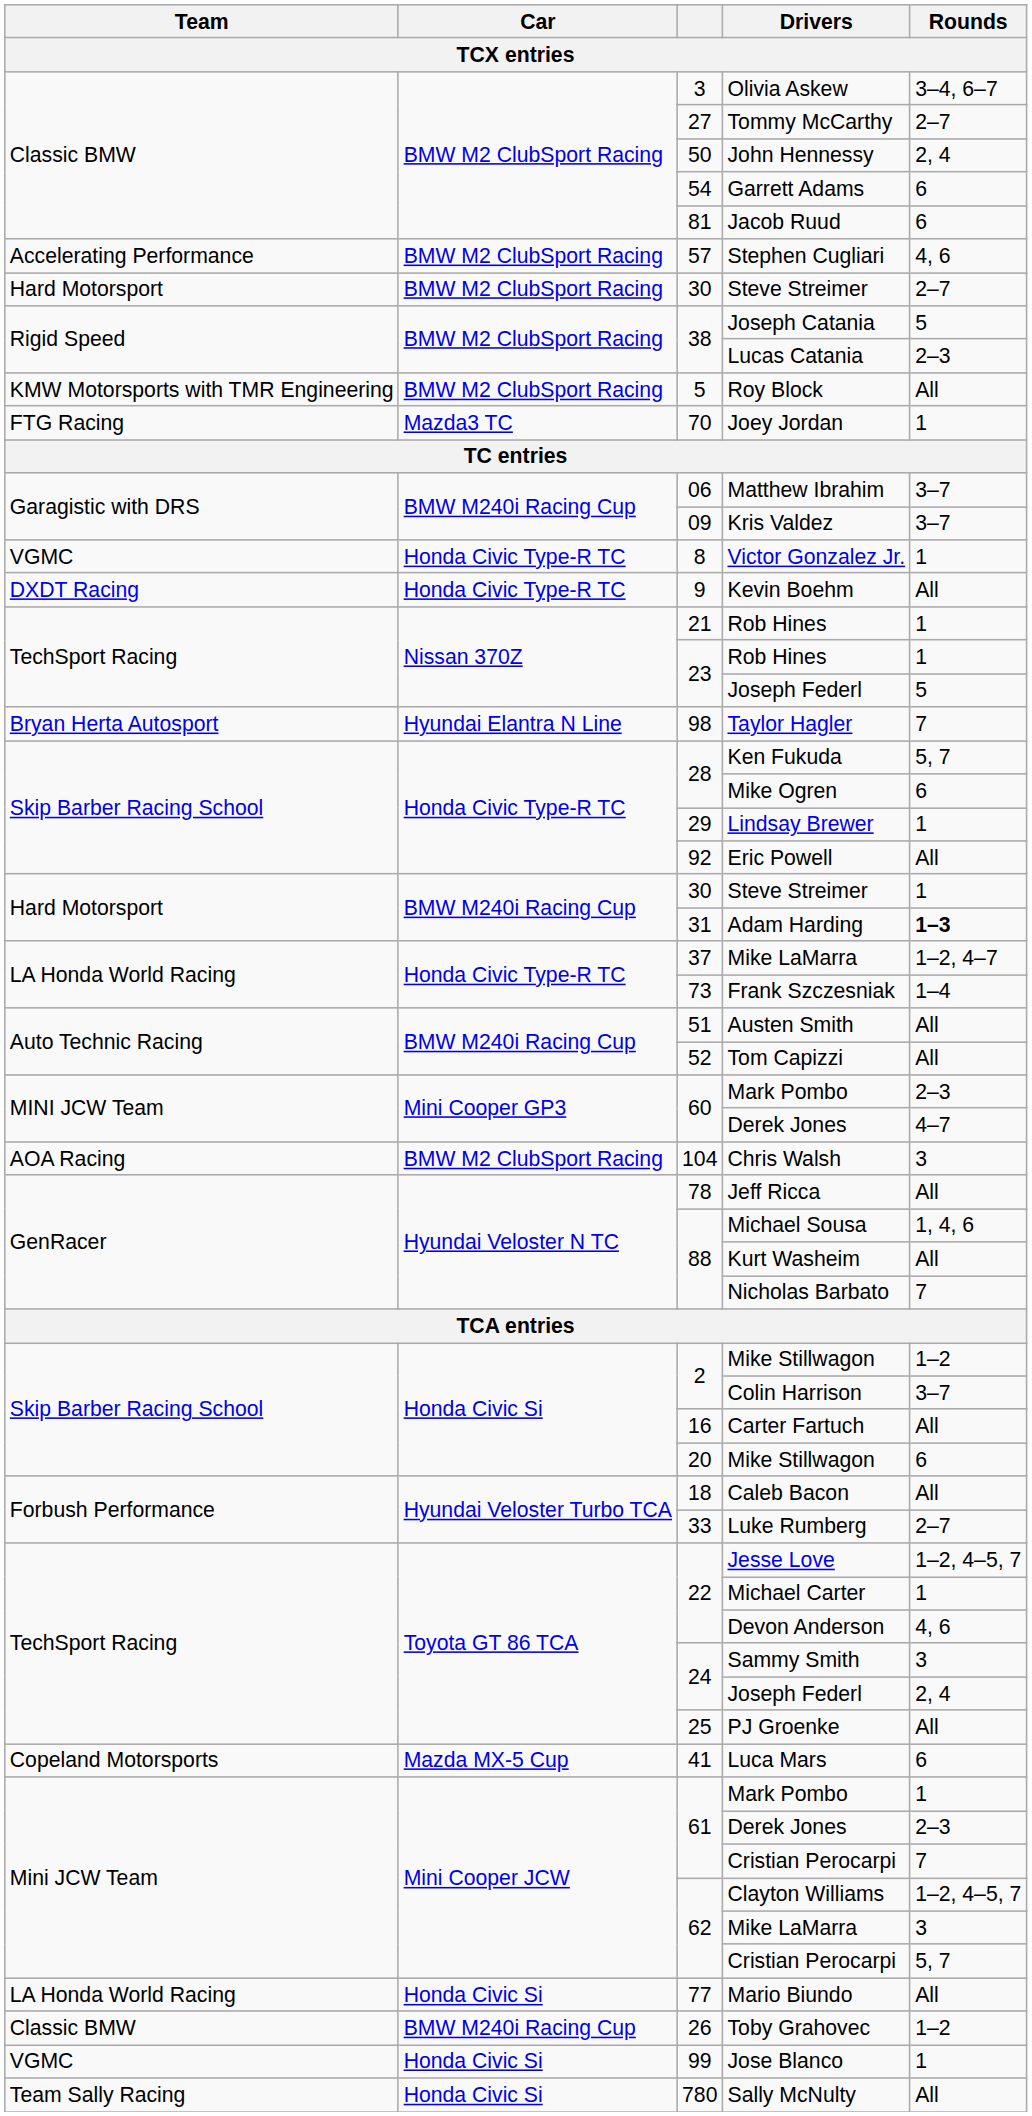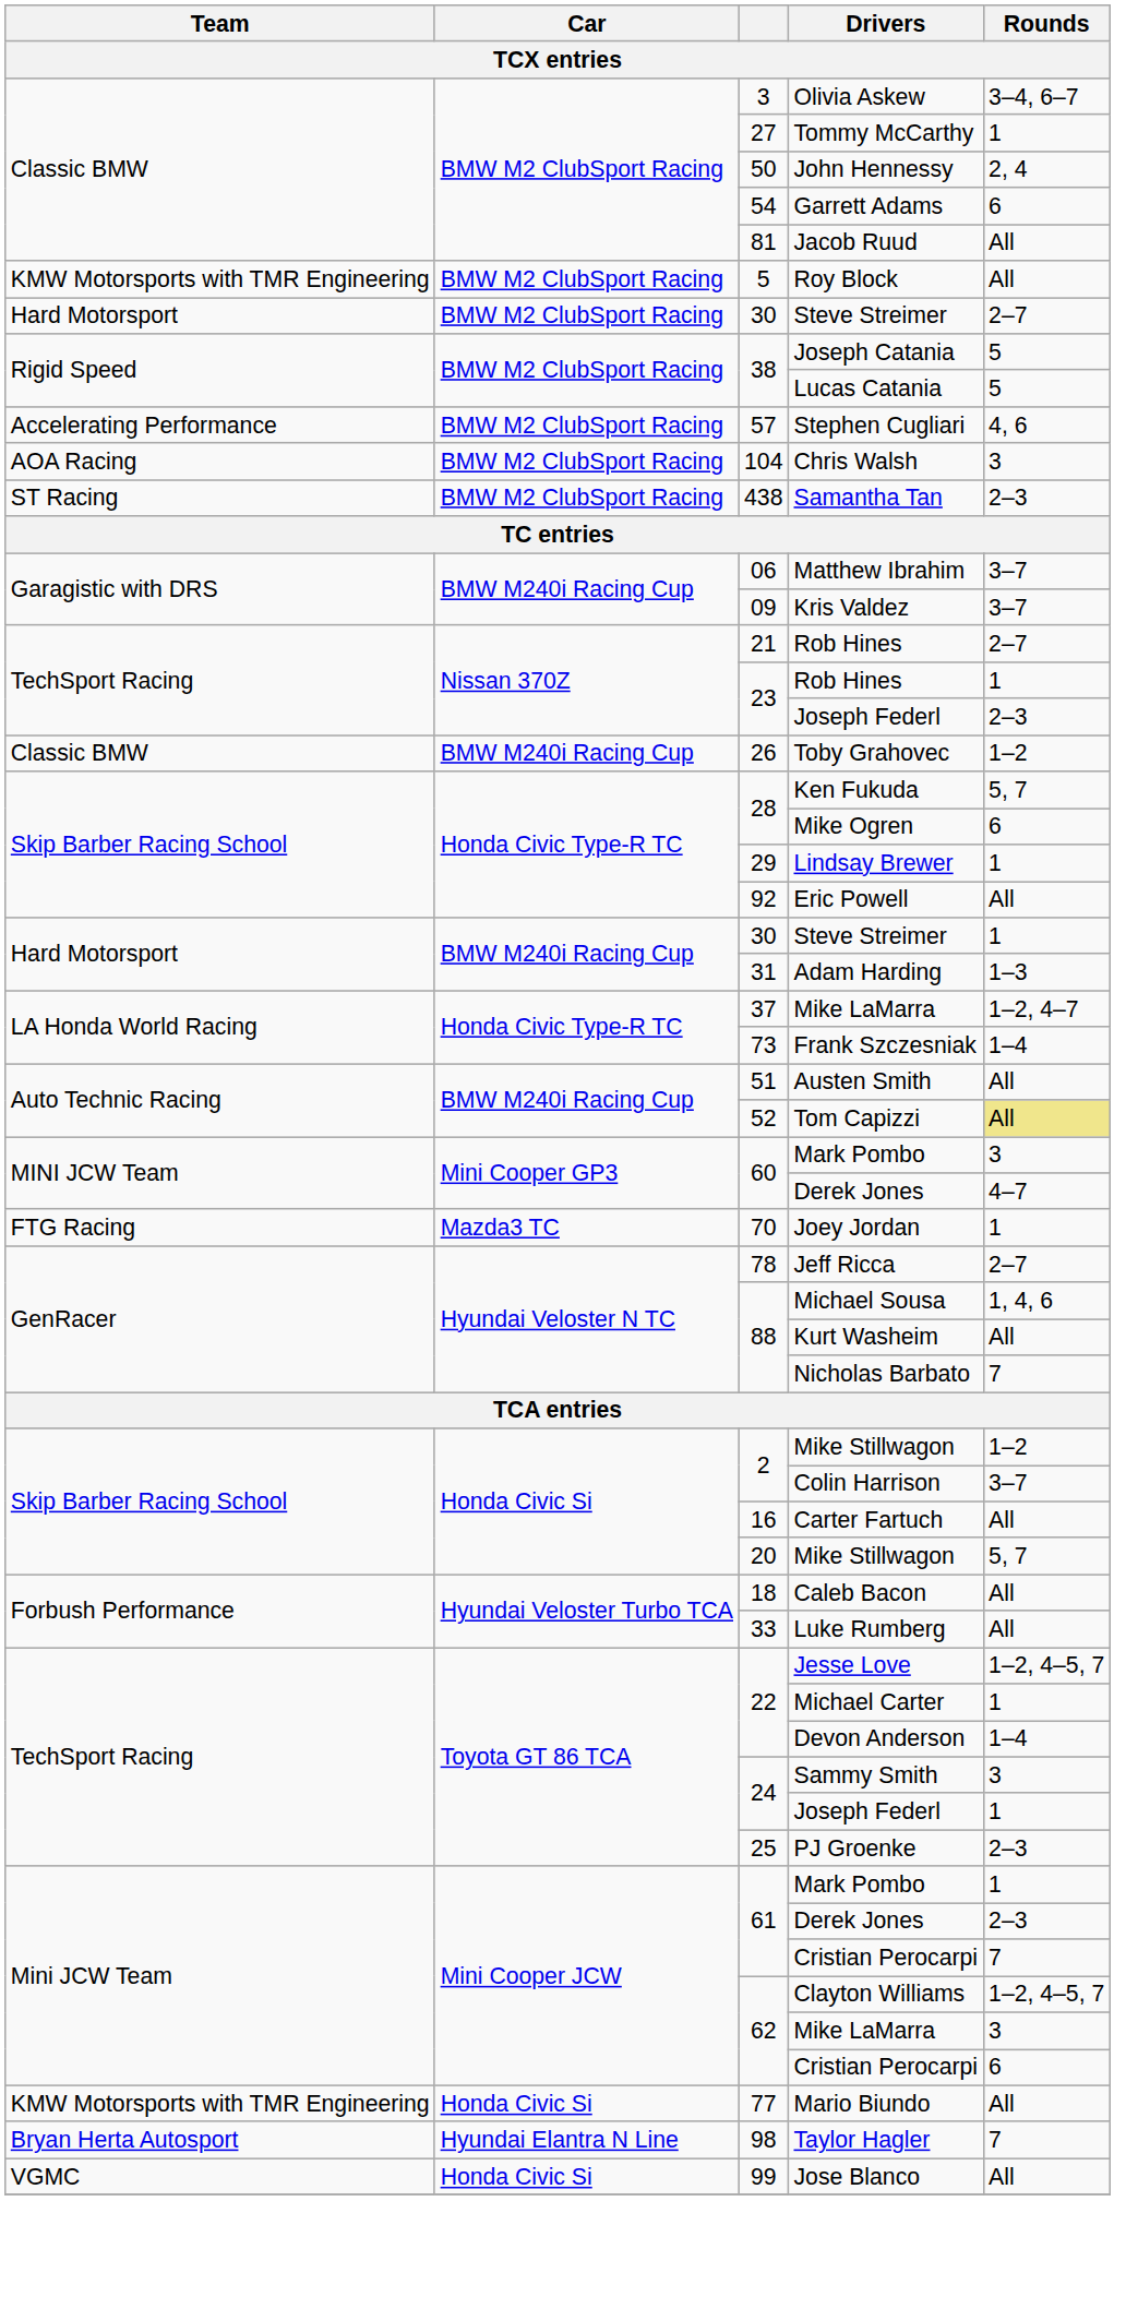 <table class="wikitable" style="font-size:85%;">
 <tr>
 <th>Team</th>
 <th>Car</th>
 <th></th>
 <th>Drivers</th>
 <th>Rounds</th>
 </tr>
 <tr>
 <th colspan="5">TCX entries</th>
 </tr>
 <tr>
 <td rowspan=5> Classic BMW</td>
 <td rowspan=5><a href='#'>BMW M2 ClubSport Racing</a></td>
 <td align="center">3</td>
 <td> Olivia Askew</td>
 <td>3–4, 6–7</td>
 </tr>
 <tr>
 <td align="center">27</td>
 <td> Tommy McCarthy</td>
-<td>2–7</td>
+<td>1</td>
 </tr>
 <tr>
 <td align="center">50</td>
 <td> John Hennessy</td>
 <td>2, 4</td>
 </tr>
 <tr>
 <td align="center">54</td>
 <td> Garrett Adams</td>
 <td>6</td>
 </tr>
 <tr>
 <td align="center">81</td>
 <td> Jacob Ruud</td>
-<td>6</td>
+<td>All</td>
 </tr>
 <tr>
-<td> Accelerating Performance</td>
+<td> KMW Motorsports with TMR Engineering</td>
 <td><a href='#'>BMW M2 ClubSport Racing</a></td>
-<td align="center">57</td>
-<td> Stephen Cugliari</td>
-<td>4, 6</td>
+<td align="center">5</td>
+<td> Roy Block</td>
+<td>All</td>
 </tr>
 <tr>
 <td> Hard Motorsport</td>
 <td><a href='#'>BMW M2 ClubSport Racing</a></td>
 <td align="center">30</td>
 <td> Steve Streimer</td>
 <td>2–7</td>
 </tr>
 <tr>
 <td rowspan=2> Rigid Speed</td>
 <td rowspan=2><a href='#'>BMW M2 ClubSport Racing</a></td>
 <td rowspan=2 align="center">38</td>
 <td> Joseph Catania</td>
 <td>5</td>
 </tr>
 <tr>
 <td> Lucas Catania</td>
-<td>2–3</td>
+<td>5</td>
 </tr>
 <tr>
-<td> KMW Motorsports with TMR Engineering</td>
+<td> Accelerating Performance</td>
 <td><a href='#'>BMW M2 ClubSport Racing</a></td>
-<td align="center">5</td>
-<td> Roy Block</td>
-<td>All</td>
+<td align="center">57</td>
+<td> Stephen Cugliari</td>
+<td>4, 6</td>
 </tr>
 <tr>
-<td> FTG Racing</td>
-<td><a href='#'>Mazda3 TC</a></td>
-<td align="center">70</td>
-<td> Joey Jordan</td>
-<td>1</td>
+<td> AOA Racing</td>
+<td><a href='#'>BMW M2 ClubSport Racing</a></td>
+<td align="center">104</td>
+<td> Chris Walsh</td>
+<td>3</td>
+</tr>
+<tr>
+<td> ST Racing</td>
+<td><a href='#'>BMW M2 ClubSport Racing</a></td>
+<td align="center">438</td>
+<td> <a href='#'>Samantha Tan</a></td>
+<td>2–3</td>
 </tr>
 <tr>
 <th colspan="5">TC entries</th>
 </tr>
 <tr>
 <td rowspan=2> Garagistic with DRS</td>
 <td rowspan=2><a href='#'>BMW M240i Racing Cup</a></td>
 <td align="center">06</td>
 <td> Matthew Ibrahim</td>
 <td>3–7</td>
 </tr>
 <tr>
 <td align="center">09</td>
 <td> Kris Valdez</td>
 <td>3–7</td>
 </tr>
 <tr>
-<td> VGMC</td>
-<td><a href='#'>Honda Civic Type-R TC</a></td>
-<td align="center">8</td>
-<td> <a href='#'>Victor Gonzalez Jr.</a></td>
-<td>1</td>
-</tr>
-<tr>
-<td> <a href='#'>DXDT Racing</a></td>
-<td><a href='#'>Honda Civic Type-R TC</a></td>
-<td align="center">9</td>
-<td> Kevin Boehm</td>
-<td>All</td>
-</tr>
-<tr>
 <td rowspan=3> TechSport Racing</td>
 <td rowspan=3><a href='#'>Nissan 370Z</a></td>
 <td align="center">21</td>
 <td> Rob Hines</td>
-<td>1</td>
+<td>2–7</td>
 </tr>
 <tr>
 <td rowspan=2 align="center">23</td>
 <td> Rob Hines</td>
 <td>1</td>
 </tr>
 <tr>
 <td> Joseph Federl</td>
-<td>5</td>
+<td>2–3</td>
 </tr>
 <tr>
-<td> <a href='#'>Bryan Herta Autosport</a></td>
-<td><a href='#'>Hyundai Elantra N Line</a></td>
-<td align="center">98</td>
-<td> <a href='#'>Taylor Hagler</a></td>
-<td>7</td>
+<td> Classic BMW</td>
+<td><a href='#'>BMW M240i Racing Cup</a></td>
+<td align="center">26</td>
+<td> Toby Grahovec</td>
+<td>1–2</td>
 </tr>
 <tr>
 <td rowspan=4> <a href='#'>Skip Barber Racing School</a></td>
 <td rowspan=4><a href='#'>Honda Civic Type-R TC</a></td>
 <td rowspan=2 align="center">28</td>
 <td> Ken Fukuda</td>
 <td>5, 7</td>
 </tr>
 <tr>
 <td> Mike Ogren</td>
 <td>6</td>
 </tr>
 <tr>
 <td align="center">29</td>
 <td> <a href='#'>Lindsay Brewer</a></td>
 <td>1</td>
 </tr>
 <tr>
 <td align="center">92</td>
 <td> Eric Powell</td>
 <td>All</td>
 </tr>
 <tr>
 <td rowspan=2> Hard Motorsport</td>
 <td rowspan=2><a href='#'>BMW M240i Racing Cup</a></td>
 <td align="center">30</td>
 <td> Steve Streimer</td>
 <td>1</td>
 </tr>
 <tr>
 <td align="center">31</td>
 <td> Adam Harding</td>
-<td><strong>1–3</strong></td>
+<td>1–3</td>
 </tr>
 <tr>
 <td rowspan=2> LA Honda World Racing</td>
 <td rowspan=2><a href='#'>Honda Civic Type-R TC</a></td>
 <td align="center">37</td>
 <td> Mike LaMarra</td>
 <td>1–2, 4–7</td>
 </tr>
 <tr>
 <td align="center">73</td>
 <td> Frank Szczesniak</td>
 <td>1–4</td>
 </tr>
 <tr>
 <td rowspan=2> Auto Technic Racing</td>
 <td rowspan=2><a href='#'>BMW M240i Racing Cup</a></td>
 <td align="center">51</td>
 <td> Austen Smith</td>
 <td>All</td>
 </tr>
 <tr>
 <td align="center">52</td>
 <td> Tom Capizzi</td>
-<td>All</td>
+<td style="background: khaki;">All</td>
 </tr>
 <tr>
 <td rowspan=2> MINI JCW Team</td>
 <td rowspan=2><a href='#'>Mini Cooper GP3</a></td>
 <td rowspan=2 align="center">60</td>
 <td> Mark Pombo</td>
-<td>2–3</td>
+<td>3</td>
 </tr>
 <tr>
 <td> Derek Jones</td>
 <td>4–7</td>
 </tr>
 <tr>
-<td> AOA Racing</td>
-<td><a href='#'>BMW M2 ClubSport Racing</a></td>
-<td align="center">104</td>
-<td> Chris Walsh</td>
-<td>3</td>
+<td> FTG Racing</td>
+<td><a href='#'>Mazda3 TC</a></td>
+<td align="center">70</td>
+<td> Joey Jordan</td>
+<td>1</td>
 </tr>
 <tr>
 <td rowspan=4> GenRacer</td>
 <td rowspan=4><a href='#'>Hyundai Veloster N TC</a></td>
 <td align="center">78</td>
 <td> Jeff Ricca</td>
-<td>All</td>
+<td>2–7</td>
 </tr>
 <tr>
 <td rowspan=3 align="center">88</td>
 <td> Michael Sousa</td>
 <td>1, 4, 6</td>
 </tr>
 <tr>
 <td> Kurt Washeim</td>
 <td>All</td>
 </tr>
 <tr>
 <td> Nicholas Barbato</td>
 <td>7</td>
 </tr>
 <tr>
 <th colspan="5">TCA entries</th>
 </tr>
 <tr>
 <td rowspan=4> <a href='#'>Skip Barber Racing School</a></td>
 <td rowspan=4><a href='#'>Honda Civic Si</a></td>
 <td rowspan=2 align="center">2</td>
 <td> Mike Stillwagon</td>
 <td>1–2</td>
 </tr>
 <tr>
 <td> Colin Harrison</td>
 <td>3–7</td>
 </tr>
 <tr>
 <td align="center">16</td>
 <td> Carter Fartuch</td>
 <td>All</td>
 </tr>
 <tr>
 <td align="center">20</td>
 <td> Mike Stillwagon</td>
-<td>6</td>
+<td>5, 7</td>
 </tr>
 <tr>
 <td rowspan=2> Forbush Performance</td>
 <td rowspan=2><a href='#'>Hyundai Veloster Turbo TCA</a></td>
 <td align="center">18</td>
 <td> Caleb Bacon</td>
 <td>All</td>
 </tr>
 <tr>
 <td align="center">33</td>
 <td> Luke Rumberg</td>
-<td>2–7</td>
+<td>All</td>
 </tr>
 <tr>
 <td rowspan=6> TechSport Racing</td>
 <td rowspan=6><a href='#'>Toyota GT 86 TCA</a></td>
 <td rowspan=3 align="center">22</td>
 <td> <a href='#'>Jesse Love</a></td>
 <td>1–2, 4–5, 7</td>
 </tr>
 <tr>
 <td> Michael Carter</td>
 <td>1</td>
 </tr>
 <tr>
 <td> Devon Anderson</td>
-<td>4, 6</td>
+<td>1–4</td>
 </tr>
 <tr>
 <td rowspan=2 align="center">24</td>
 <td> Sammy Smith</td>
 <td>3</td>
 </tr>
 <tr>
 <td> Joseph Federl</td>
-<td>2, 4</td>
+<td>1</td>
 </tr>
 <tr>
 <td align="center">25</td>
 <td> PJ Groenke</td>
-<td>All</td>
-</tr>
-<tr>
-<td> Copeland Motorsports</td>
-<td><a href='#'>Mazda MX-5 Cup</a></td>
-<td align="center">41</td>
-<td> Luca Mars</td>
-<td>6</td>
+<td>2–3</td>
 </tr>
 <tr>
 <td rowspan=6> Mini JCW Team</td>
 <td rowspan=6><a href='#'>Mini Cooper JCW</a></td>
 <td rowspan=3 align="center">61</td>
 <td> Mark Pombo</td>
 <td>1</td>
 </tr>
 <tr>
 <td> Derek Jones</td>
 <td>2–3</td>
 </tr>
 <tr>
 <td> Cristian Perocarpi</td>
 <td>7</td>
 </tr>
 <tr>
 <td rowspan=3 align="center">62</td>
 <td> Clayton Williams</td>
 <td>1–2, 4–5, 7</td>
 </tr>
 <tr>
 <td> Mike LaMarra</td>
 <td>3</td>
 </tr>
 <tr>
 <td> Cristian Perocarpi</td>
-<td>5, 7</td>
+<td>6</td>
 </tr>
 <tr>
-<td> LA Honda World Racing</td>
+<td> KMW Motorsports with TMR Engineering</td>
 <td><a href='#'>Honda Civic Si</a></td>
 <td align="center">77</td>
 <td> Mario Biundo</td>
 <td>All</td>
 </tr>
 <tr>
-<td> Classic BMW</td>
-<td><a href='#'>BMW M240i Racing Cup</a></td>
-<td align="center">26</td>
-<td> Toby Grahovec</td>
-<td>1–2</td>
+<td> <a href='#'>Bryan Herta Autosport</a></td>
+<td><a href='#'>Hyundai Elantra N Line</a></td>
+<td align="center">98</td>
+<td> <a href='#'>Taylor Hagler</a></td>
+<td>7</td>
 </tr>
 <tr>
 <td> VGMC</td>
 <td><a href='#'>Honda Civic Si</a></td>
 <td align="center">99</td>
 <td> Jose Blanco</td>
-<td>1</td>
-</tr>
-<tr>
-<td> Team Sally Racing</td>
-<td><a href='#'>Honda Civic Si</a></td>
-<td align="center">780</td>
-<td> Sally McNulty</td>
 <td>All</td>
 </tr>
 <tr>
 </tr>
 </table>
